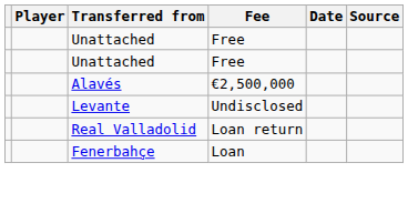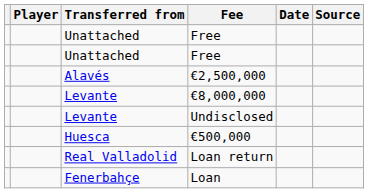 <table class="wikitable plainrowheaders sortable">
 <tr>
 <th></th>
 <th scope="col">Player</th>
 <th>Transferred from</th>
 <th style="width: 65px;">Fee</th>
 <th scope="col">Date</th>
 <th scope="col">Source</th>
 </tr>
 <tr>
 <td align="center"></td>
 <td></td>
 <td>Unattached</td>
 <td>Free</td>
 <td></td>
 <td></td>
 </tr>
 <tr>
 <td align="center"></td>
 <td></td>
 <td>Unattached</td>
 <td>Free</td>
 <td></td>
 <td></td>
 </tr>
 <tr>
 <td align="center"></td>
 <td></td>
 <td> <a href='#'>Alavés</a></td>
 <td>€2,500,000</td>
 <td></td>
 <td></td>
 </tr>
 <tr>
 <td align="center"></td>
 <td></td>
 <td> <a href='#'>Levante</a></td>
+<td>€8,000,000</td>
+<td></td>
+<td></td>
+</tr>
+<tr>
+<td align="center"></td>
+<td></td>
+<td> <a href='#'>Levante</a></td>
 <td>Undisclosed</td>
+<td></td>
+<td></td>
+</tr>
+<tr>
+<td align="center"></td>
+<td></td>
+<td> <a href='#'>Huesca</a></td>
+<td>€500,000</td>
 <td></td>
 <td></td>
 </tr>
 <tr>
 <td align="center"></td>
 <td></td>
 <td> <a href='#'>Real Valladolid</a></td>
 <td>Loan return</td>
 <td></td>
 <td></td>
 </tr>
 <tr>
 <td align="center"></td>
 <td></td>
 <td> <a href='#'>Fenerbahçe</a></td>
 <td>Loan</td>
 <td></td>
 <td></td>
 </tr>
 </table>
